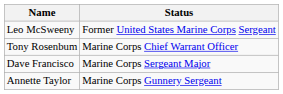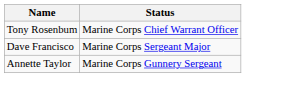 <table class="wikitable">
 <tr>
 <th>Name</th>
 <th>Status</th>
-</tr>
-<tr>
-<td>Leo McSweeny</td>
-<td>Former <a href='#'>United States Marine Corps</a> <a href='#'>Sergeant</a></td>
 </tr>
 <tr>
 <td>Tony Rosenbum</td>
 <td>Marine Corps <a href='#'>Chief Warrant Officer</a></td>
 </tr>
 <tr>
 <td>Dave Francisco</td>
 <td>Marine Corps <a href='#'>Sergeant Major</a></td>
 </tr>
 <tr>
 <td>Annette Taylor</td>
 <td>Marine Corps <a href='#'>Gunnery Sergeant</a></td>
 </tr>
 </table>
